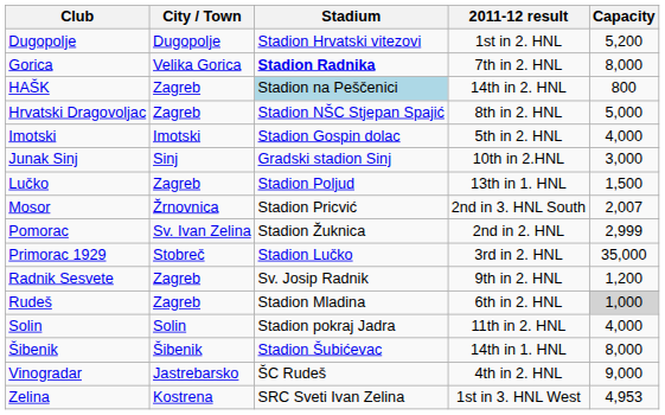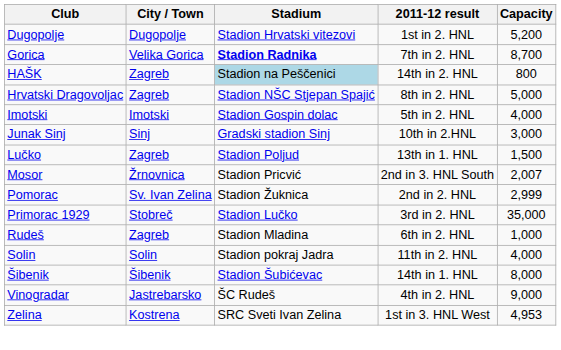 <table class="wikitable sortable">
 <tr>
 <th>Club</th>
 <th>City / Town</th>
 <th>Stadium</th>
 <th>2011-12 result</th>
 <th>Capacity</th>
 </tr>
 <tr>
 <td><a href='#'>Dugopolje</a></td>
 <td><a href='#'>Dugopolje</a></td>
 <td><a href='#'>Stadion Hrvatski vitezovi</a></td>
 <td align="center">1st in 2. HNL</td>
 <td align="center">5,200</td>
 </tr>
 <tr>
 <td><a href='#'>Gorica</a></td>
 <td><a href='#'>Velika Gorica</a></td>
 <td><strong><a href='#'>Stadion Radnika</a></strong></td>
 <td align="center">7th in 2. HNL</td>
-<td align="center">8,000</td>
+<td align="center">8,700</td>
 </tr>
 <tr>
 <td><a href='#'>HAŠK</a></td>
 <td><a href='#'>Zagreb</a></td>
 <td style="background: lightblue;">Stadion na Peščenici</td>
 <td align="center">14th in 2. HNL</td>
 <td align="center">800</td>
 </tr>
 <tr>
 <td><a href='#'>Hrvatski Dragovoljac</a></td>
 <td><a href='#'>Zagreb</a></td>
 <td><a href='#'>Stadion NŠC Stjepan Spajić</a></td>
 <td align="center">8th in 2. HNL</td>
 <td align="center">5,000</td>
 </tr>
 <tr>
 <td><a href='#'>Imotski</a></td>
 <td><a href='#'>Imotski</a></td>
 <td><a href='#'>Stadion Gospin dolac</a></td>
 <td align="center">5th in 2. HNL</td>
 <td align="center">4,000</td>
 </tr>
 <tr>
 <td><a href='#'>Junak Sinj</a></td>
 <td><a href='#'>Sinj</a></td>
 <td><a href='#'>Gradski stadion Sinj</a></td>
 <td align="center">10th in 2.HNL</td>
 <td align="center">3,000</td>
 </tr>
 <tr>
 <td><a href='#'>Lučko</a></td>
 <td><a href='#'>Zagreb</a></td>
 <td><a href='#'>Stadion Poljud</a></td>
 <td align="center">13th in 1. HNL</td>
 <td align="center">1,500</td>
 </tr>
 <tr>
 <td><a href='#'>Mosor</a></td>
 <td><a href='#'>Žrnovnica</a></td>
 <td>Stadion Pricvić</td>
 <td align="center">2nd in 3. HNL South</td>
 <td align="center">2,007</td>
 </tr>
 <tr>
 <td><a href='#'>Pomorac</a></td>
 <td><a href='#'>Sv. Ivan Zelina</a></td>
 <td>Stadion Žuknica</td>
 <td align="center">2nd in 2. HNL</td>
 <td align="center">2,999</td>
 </tr>
 <tr>
 <td><a href='#'>Primorac 1929</a></td>
 <td><a href='#'>Stobreč</a></td>
 <td><a href='#'>Stadion Lučko</a></td>
 <td align="center">3rd in 2. HNL</td>
 <td align="center">35,000</td>
 </tr>
 <tr>
-<td><a href='#'>Radnik Sesvete</a></td>
-<td><a href='#'>Zagreb</a></td>
-<td>Sv. Josip Radnik</td>
-<td align="center">9th in 2. HNL</td>
-<td align="center">1,200</td>
-</tr>
-<tr>
 <td><a href='#'>Rudeš</a></td>
 <td><a href='#'>Zagreb</a></td>
 <td>Stadion Mladina</td>
 <td align="center">6th in 2. HNL</td>
-<td align="center" style="background: lightgrey;">1,000</td>
+<td align="center">1,000</td>
 </tr>
 <tr>
 <td><a href='#'>Solin</a></td>
 <td><a href='#'>Solin</a></td>
 <td>Stadion pokraj Jadra</td>
 <td align="center">11th in 2. HNL</td>
 <td align="center">4,000</td>
 </tr>
 <tr>
 <td><a href='#'>Šibenik</a></td>
 <td><a href='#'>Šibenik</a></td>
 <td><a href='#'>Stadion Šubićevac</a></td>
 <td align="center">14th in 1. HNL</td>
 <td align="center">8,000</td>
 </tr>
 <tr>
 <td><a href='#'>Vinogradar</a></td>
 <td><a href='#'>Jastrebarsko</a></td>
 <td>ŠC Rudeš</td>
 <td align="center">4th in 2. HNL</td>
 <td align="center">9,000</td>
 </tr>
 <tr>
 <td><a href='#'>Zelina</a></td>
 <td><a href='#'>Kostrena</a></td>
 <td>SRC Sveti Ivan Zelina</td>
 <td align="center">1st in 3. HNL West</td>
 <td align="center">4,953</td>
 </tr>
 </table>
